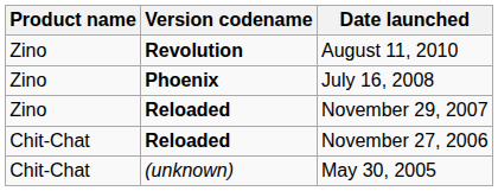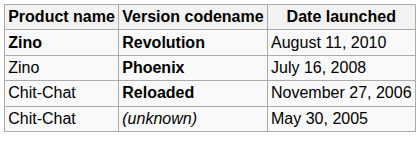 <table class="wikitable">
 <tr>
 <th>Product name</th>
 <th>Version codename</th>
 <th>Date launched</th>
 </tr>
 <tr>
-<td>Zino</td>
+<td><strong>Zino</strong></td>
 <td><strong>Revolution</strong></td>
 <td>August 11, 2010</td>
 </tr>
 <tr>
 <td>Zino</td>
 <td><strong>Phoenix</strong></td>
 <td>July 16, 2008</td>
-</tr>
-<tr>
-<td>Zino</td>
-<td><strong>Reloaded</strong></td>
-<td>November 29, 2007</td>
 </tr>
 <tr>
 <td>Chit-Chat</td>
 <td><strong>Reloaded</strong></td>
 <td>November 27, 2006</td>
 </tr>
 <tr>
 <td>Chit-Chat</td>
 <td><em>(unknown)</em></td>
 <td>May 30, 2005</td>
 </tr>
 </table>
